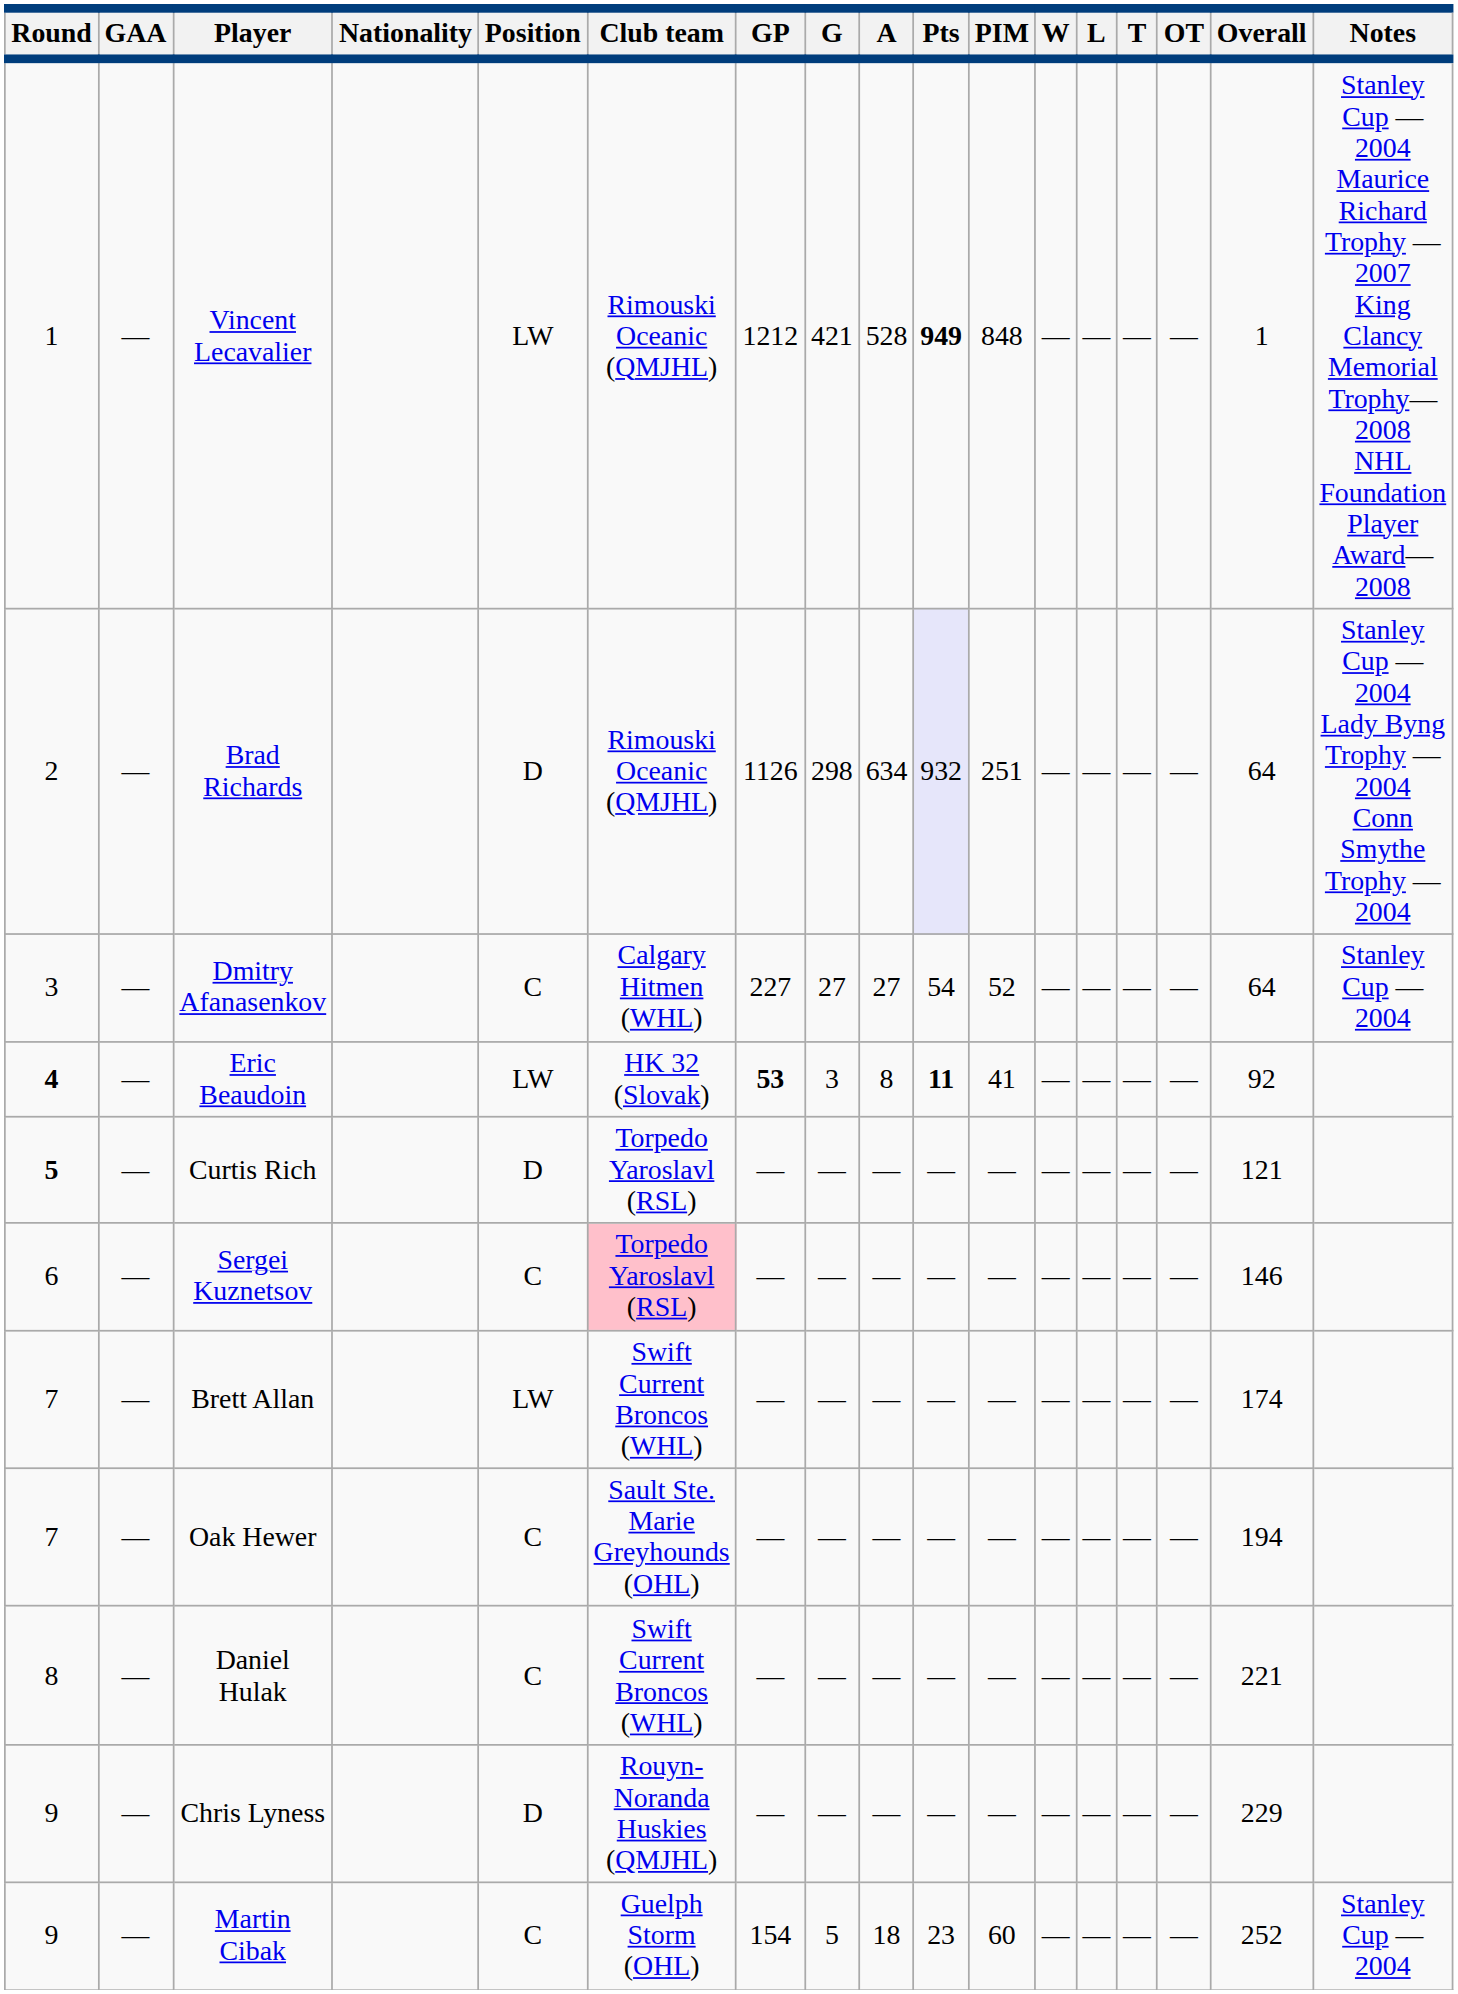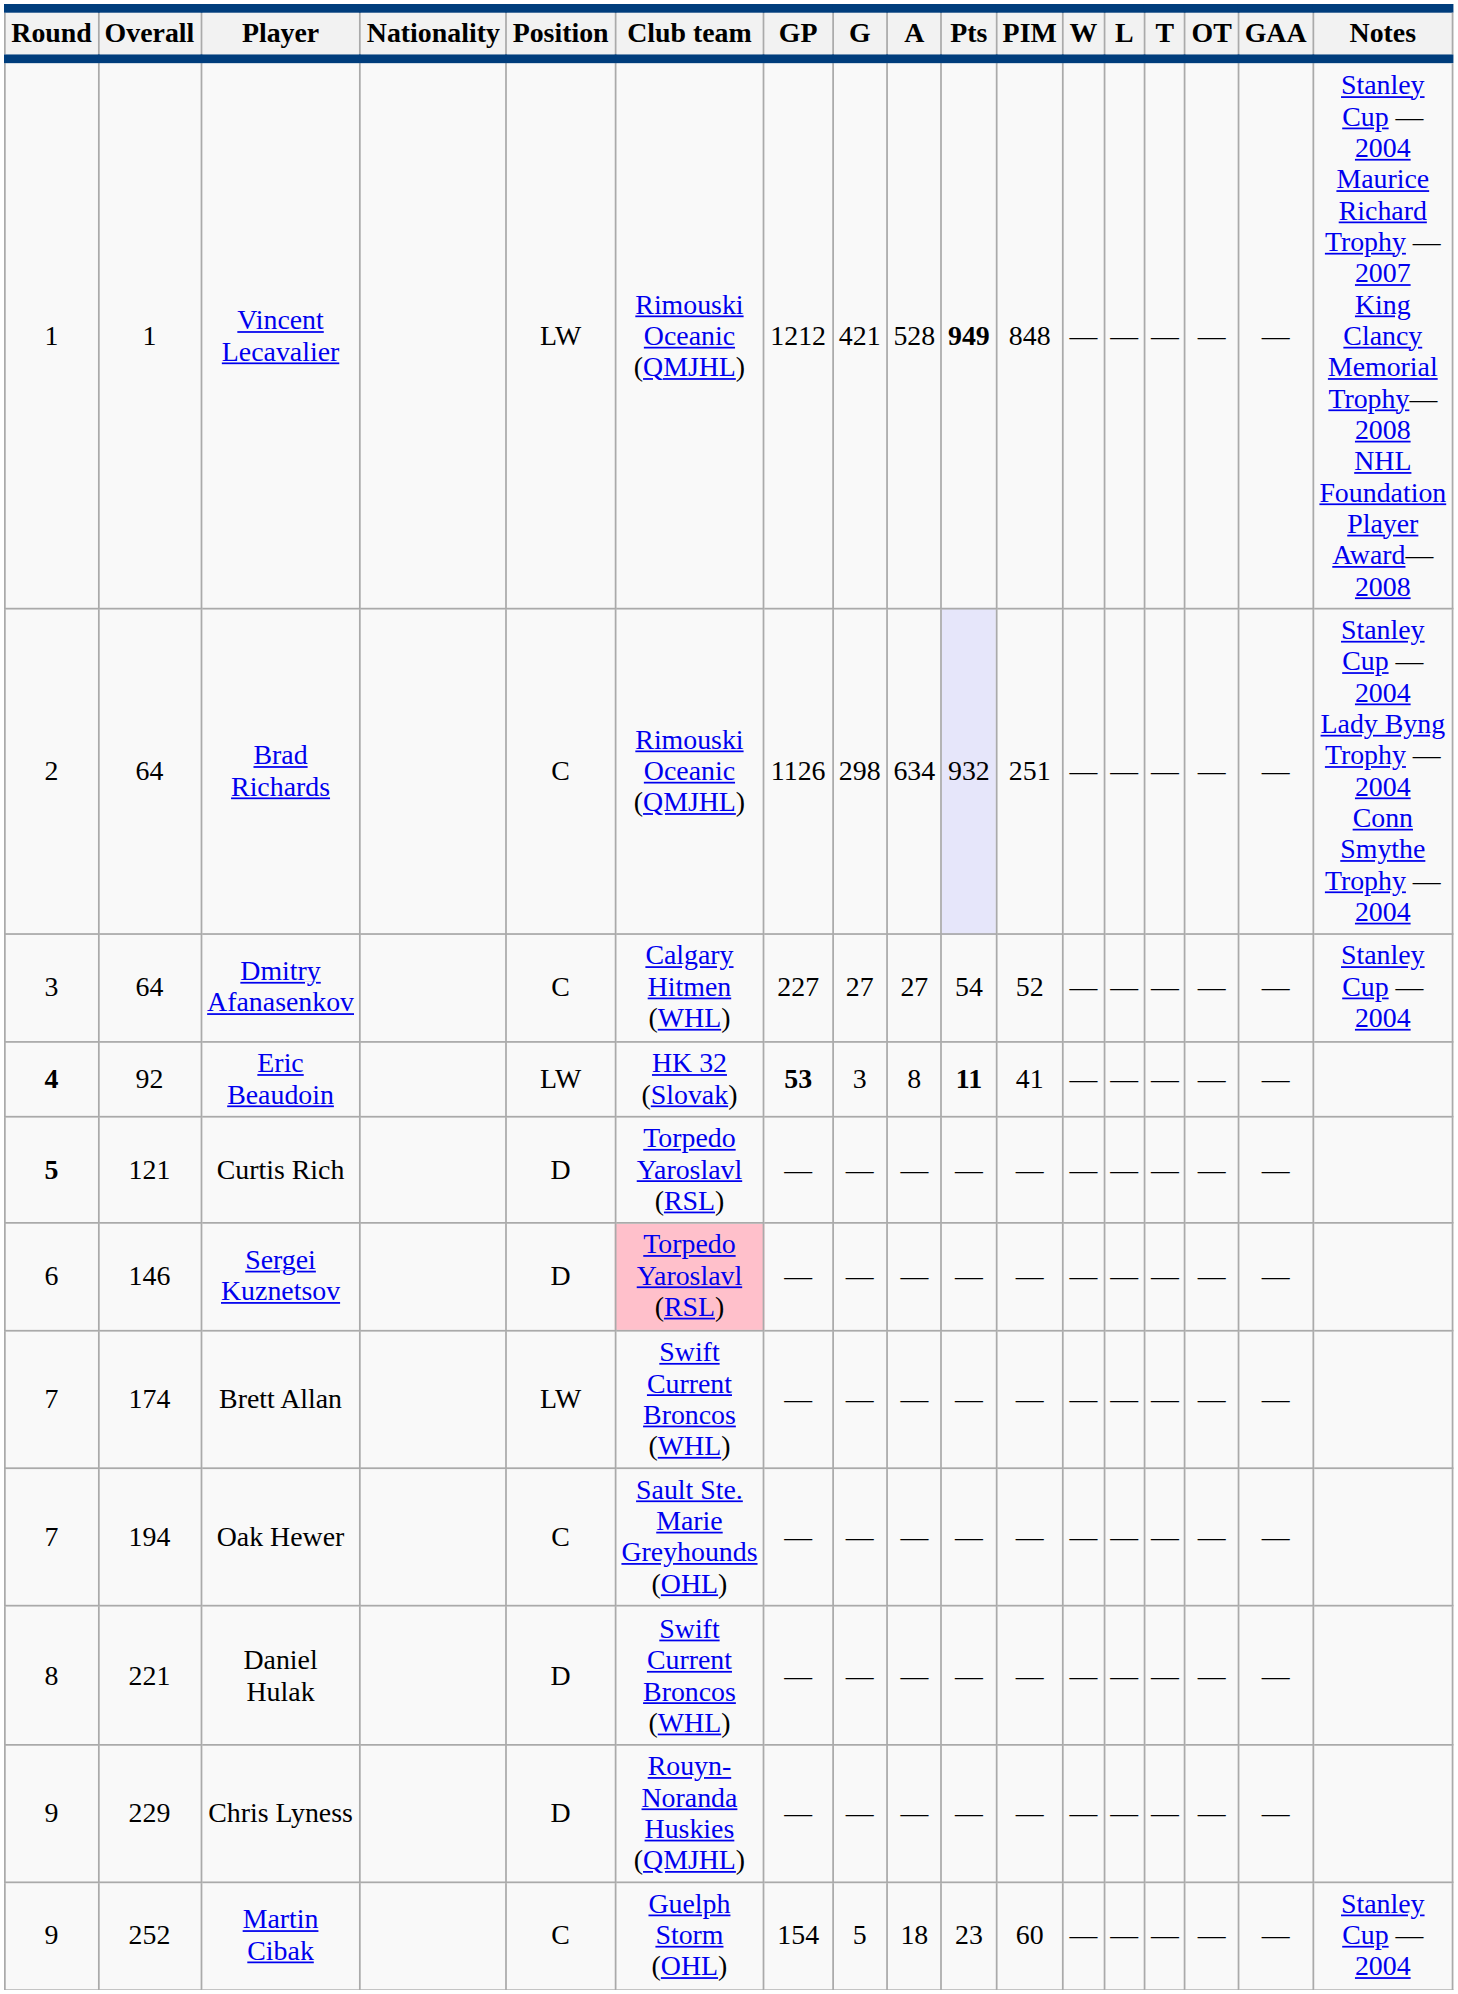 <table class="wikitable sortable" style="text-align:center">
 <tr style= "background:#FFFFFF; border-top:#003D7C 5px solid; border-bottom:#003D7C 5px solid;">
 <th style="width:3em">Round</th>
-<th style="width:3em">GAA</th>
+<th style="width:4em">Overall</th>
 <th style="width:15em">Player</th>
 <th style="width:3em">Nationality</th>
 <th style="width:3em">Position</th>
 <th style="width:20em">Club team</th>
 <th style="width:3em">GP</th>
 <th style="width:3em">G</th>
 <th style="width:3em">A</th>
 <th style="width:3em">Pts</th>
 <th style="width:3em">PIM</th>
 <th style="width:3em">W</th>
 <th style="width:3em">L</th>
 <th style="width:3em">T</th>
 <th style="width:3em">OT</th>
-<th style="width:4em">Overall</th>
+<th style="width:3em">GAA</th>
 <th style="width:20em">Notes</th>
 </tr>
 <tr>
 <td>1</td>
-<td>—</td>
+<td>1</td>
 <td><a href='#'>Vincent Lecavalier</a></td>
 <td></td>
 <td>LW</td>
 <td><a href='#'>Rimouski Oceanic</a> (<a href='#'>QMJHL</a>)</td>
 <td>1212</td>
 <td>421</td>
 <td>528</td>
 <td><strong>949</strong></td>
 <td>848</td>
 <td>—</td>
 <td>—</td>
 <td>—</td>
 <td>—</td>
-<td>1</td>
+<td>—</td>
 <td><a href='#'>Stanley Cup</a> — <a href='#'>2004</a><br><a href='#'>Maurice Richard Trophy</a> — <a href='#'>2007</a><br><a href='#'>King Clancy Memorial Trophy</a>—<a href='#'>2008</a><br><a href='#'>NHL Foundation Player Award</a>—<a href='#'>2008</a></td>
 </tr>
 <tr>
 <td>2</td>
-<td>—</td>
+<td>64</td>
 <td><a href='#'>Brad Richards</a></td>
 <td></td>
-<td>D</td>
+<td>C</td>
 <td><a href='#'>Rimouski Oceanic</a> (<a href='#'>QMJHL</a>)</td>
 <td>1126</td>
 <td>298</td>
 <td>634</td>
 <td style="background: lavender;">932</td>
 <td>251</td>
 <td>—</td>
 <td>—</td>
 <td>—</td>
 <td>—</td>
-<td>64</td>
+<td>—</td>
 <td><a href='#'>Stanley Cup</a> — <a href='#'>2004</a><br><a href='#'>Lady Byng Trophy</a> — <a href='#'>2004</a><br><a href='#'>Conn Smythe Trophy</a> — <a href='#'>2004</a></td>
 </tr>
 <tr>
 <td>3</td>
-<td>—</td>
+<td>64</td>
 <td><a href='#'>Dmitry Afanasenkov</a></td>
 <td></td>
 <td>C</td>
 <td><a href='#'>Calgary Hitmen</a> (<a href='#'>WHL</a>)</td>
 <td>227</td>
 <td>27</td>
 <td>27</td>
 <td>54</td>
 <td>52</td>
 <td>—</td>
 <td>—</td>
 <td>—</td>
 <td>—</td>
-<td>64</td>
+<td>—</td>
 <td><a href='#'>Stanley Cup</a> — <a href='#'>2004</a></td>
 </tr>
 <tr>
 <td><strong>4</strong></td>
-<td>—</td>
+<td>92</td>
 <td><a href='#'>Eric Beaudoin</a></td>
 <td></td>
 <td>LW</td>
 <td><a href='#'>HK 32</a> (<a href='#'>Slovak</a>)</td>
 <td><strong>53</strong></td>
 <td>3</td>
 <td>8</td>
 <td><strong>11</strong></td>
 <td>41</td>
 <td>—</td>
 <td>—</td>
 <td>—</td>
 <td>—</td>
-<td>92</td>
+<td>—</td>
 <td></td>
 </tr>
 <tr>
 <td><strong>5</strong></td>
-<td>—</td>
+<td>121</td>
 <td>Curtis Rich</td>
 <td></td>
 <td>D</td>
 <td><a href='#'>Torpedo Yaroslavl</a> (<a href='#'>RSL</a>)</td>
 <td>—</td>
 <td>—</td>
 <td>—</td>
 <td>—</td>
 <td>—</td>
 <td>—</td>
 <td>—</td>
 <td>—</td>
 <td>—</td>
-<td>121</td>
+<td>—</td>
 <td></td>
 </tr>
 <tr>
 <td>6</td>
-<td>—</td>
+<td>146</td>
 <td><a href='#'>Sergei Kuznetsov</a></td>
 <td></td>
-<td>C</td>
+<td>D</td>
 <td style="background: pink;"><a href='#'>Torpedo Yaroslavl</a> (<a href='#'>RSL</a>)</td>
 <td>—</td>
 <td>—</td>
 <td>—</td>
 <td>—</td>
 <td>—</td>
 <td>—</td>
 <td>—</td>
 <td>—</td>
 <td>—</td>
-<td>146</td>
+<td>—</td>
 <td></td>
 </tr>
 <tr>
 <td>7</td>
-<td>—</td>
+<td>174</td>
 <td>Brett Allan</td>
 <td></td>
 <td>LW</td>
 <td><a href='#'>Swift Current Broncos</a> (<a href='#'>WHL</a>)</td>
 <td>—</td>
 <td>—</td>
 <td>—</td>
 <td>—</td>
 <td>—</td>
 <td>—</td>
 <td>—</td>
 <td>—</td>
 <td>—</td>
-<td>174</td>
+<td>—</td>
 <td></td>
 </tr>
 <tr>
 <td>7</td>
-<td>—</td>
+<td>194</td>
 <td>Oak Hewer</td>
 <td></td>
 <td>C</td>
 <td><a href='#'>Sault Ste. Marie Greyhounds</a> (<a href='#'>OHL</a>)</td>
 <td>—</td>
 <td>—</td>
 <td>—</td>
 <td>—</td>
 <td>—</td>
 <td>—</td>
 <td>—</td>
 <td>—</td>
 <td>—</td>
-<td>194</td>
+<td>—</td>
 <td></td>
 </tr>
 <tr>
 <td>8</td>
-<td>—</td>
+<td>221</td>
 <td>Daniel Hulak</td>
 <td></td>
-<td>C</td>
+<td>D</td>
 <td><a href='#'>Swift Current Broncos</a> (<a href='#'>WHL</a>)</td>
 <td>—</td>
 <td>—</td>
 <td>—</td>
 <td>—</td>
 <td>—</td>
 <td>—</td>
 <td>—</td>
 <td>—</td>
 <td>—</td>
-<td>221</td>
+<td>—</td>
 <td></td>
 </tr>
 <tr>
 <td>9</td>
-<td>—</td>
+<td>229</td>
 <td>Chris Lyness</td>
 <td></td>
 <td>D</td>
 <td><a href='#'>Rouyn-Noranda Huskies</a> (<a href='#'>QMJHL</a>)</td>
 <td>—</td>
 <td>—</td>
 <td>—</td>
 <td>—</td>
 <td>—</td>
 <td>—</td>
 <td>—</td>
 <td>—</td>
 <td>—</td>
-<td>229</td>
+<td>—</td>
 <td></td>
 </tr>
 <tr>
 <td>9</td>
-<td>—</td>
+<td>252</td>
 <td><a href='#'>Martin Cibak</a></td>
 <td></td>
 <td>C</td>
 <td><a href='#'>Guelph Storm</a> (<a href='#'>OHL</a>)</td>
 <td>154</td>
 <td>5</td>
 <td>18</td>
 <td>23</td>
 <td>60</td>
 <td>—</td>
 <td>—</td>
 <td>—</td>
 <td>—</td>
-<td>252</td>
+<td>—</td>
 <td><a href='#'>Stanley Cup</a> — <a href='#'>2004</a></td>
 </tr>
 </table>
